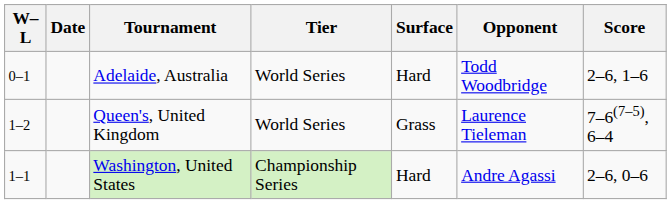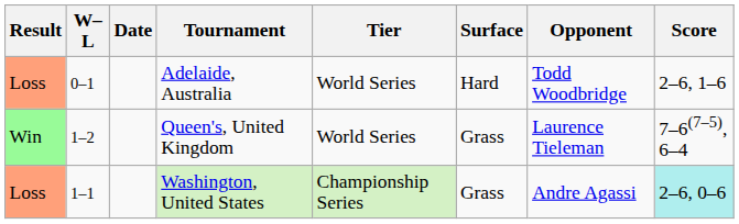 <table class="sortable wikitable">
 <tr>
+<th>Result</th>
 <th class="unsortable">W–L</th>
 <th>Date</th>
 <th>Tournament</th>
 <th>Tier</th>
 <th>Surface</th>
 <th>Opponent</th>
 <th class="unsortable">Score</th>
 </tr>
 <tr>
+<td style="background:#ffa07a;">Loss</td>
 <td><small>0–1</small></td>
 <td><a href='#'></a></td>
 <td><a href='#'>Adelaide</a>, Australia</td>
 <td>World Series</td>
 <td>Hard</td>
 <td> <a href='#'>Todd Woodbridge</a></td>
 <td>2–6, 1–6</td>
 </tr>
 <tr>
+<td style="background:#98fb98;">Win</td>
 <td><small>1–2</small></td>
 <td><a href='#'></a></td>
 <td><a href='#'>Queen's</a>, United Kingdom</td>
 <td>World Series</td>
 <td>Grass</td>
 <td> <a href='#'>Laurence Tieleman</a></td>
 <td>7–6<sup>(7–5)</sup>, 6–4</td>
 </tr>
 <tr>
+<td style="background:#ffa07a;">Loss</td>
 <td><small>1–1</small></td>
 <td><a href='#'></a></td>
 <td style="background:#d4f1c5;"><a href='#'>Washington</a>, United States</td>
 <td style="background:#d4f1c5;">Championship Series</td>
-<td>Hard</td>
+<td>Grass</td>
 <td> <a href='#'>Andre Agassi</a></td>
-<td>2–6, 0–6</td>
+<td style="background: paleturquoise;">2–6, 0–6</td>
 </tr>
 </table>
